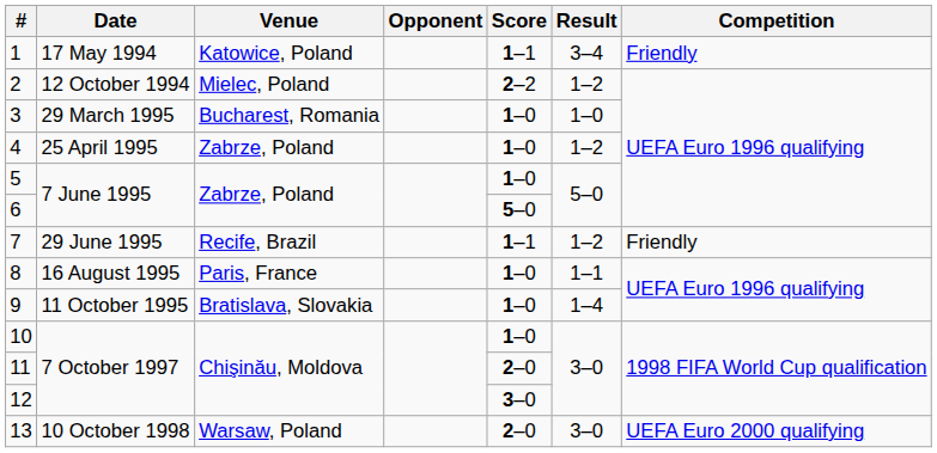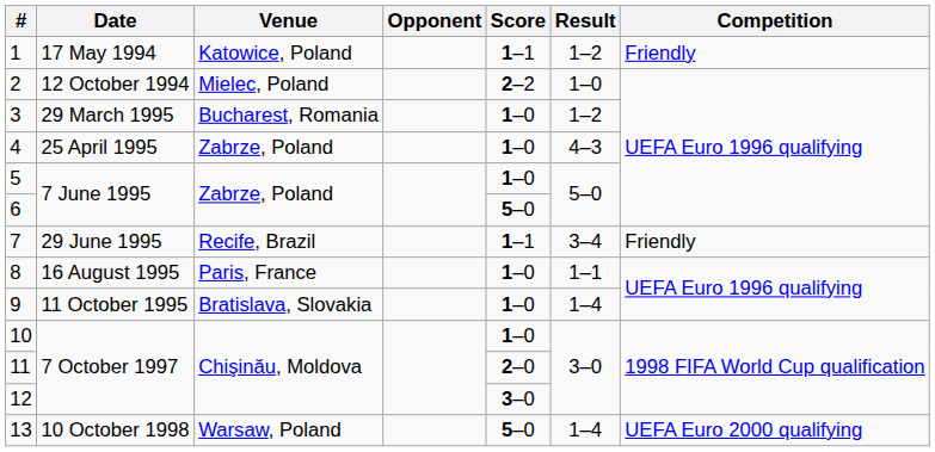 <table class="wikitable" style="align=center">
 <tr>
 <th>#</th>
 <th>Date</th>
 <th>Venue</th>
 <th>Opponent</th>
 <th>Score</th>
 <th>Result</th>
 <th>Competition</th>
 </tr>
 <tr>
 <td>1</td>
 <td>17 May 1994</td>
 <td><a href='#'>Katowice</a>, Poland</td>
 <td></td>
 <td style="text-align:center;"><strong>1</strong>–1</td>
-<td style="text-align:center;">3–4</td>
+<td style="text-align:center;">1–2</td>
 <td><a href='#'>Friendly</a></td>
 </tr>
 <tr>
 <td>2</td>
 <td>12 October 1994</td>
 <td><a href='#'>Mielec</a>, Poland</td>
 <td></td>
 <td style="text-align:center;"><strong>2</strong>–2</td>
-<td style="text-align:center;">1–2</td>
+<td style="text-align:center;">1–0</td>
 <td rowspan=5><a href='#'>UEFA Euro 1996 qualifying</a></td>
 </tr>
 <tr>
 <td>3</td>
 <td>29 March 1995</td>
 <td><a href='#'>Bucharest</a>, Romania</td>
 <td></td>
 <td style="text-align:center;"><strong>1</strong>–0</td>
-<td style="text-align:center;">1–0</td>
+<td style="text-align:center;">1–2</td>
 </tr>
 <tr>
 <td>4</td>
 <td>25 April 1995</td>
 <td><a href='#'>Zabrze</a>, Poland</td>
 <td></td>
 <td style="text-align:center;"><strong>1</strong>–0</td>
-<td style="text-align:center;">1–2</td>
+<td style="text-align:center;">4–3</td>
 </tr>
 <tr>
 <td>5</td>
 <td rowspan=2>7 June 1995</td>
 <td rowspan=2><a href='#'>Zabrze</a>, Poland</td>
 <td rowspan=2></td>
 <td style="text-align:center;"><strong>1</strong>–0</td>
 <td rowspan=2 style="text-align:center;">5–0</td>
 </tr>
 <tr>
 <td>6</td>
 <td style="text-align:center;"><strong>5</strong>–0</td>
 </tr>
 <tr>
 <td>7</td>
 <td>29 June 1995</td>
 <td><a href='#'>Recife</a>, Brazil</td>
 <td></td>
 <td style="text-align:center;"><strong>1</strong>–1</td>
-<td style="text-align:center;">1–2</td>
+<td style="text-align:center;">3–4</td>
 <td>Friendly</td>
 </tr>
 <tr>
 <td>8</td>
 <td>16 August 1995</td>
 <td><a href='#'>Paris</a>, France</td>
 <td></td>
 <td style="text-align:center;"><strong>1</strong>–0</td>
 <td style="text-align:center;">1–1</td>
 <td rowspan=2><a href='#'>UEFA Euro 1996 qualifying</a></td>
 </tr>
 <tr>
 <td>9</td>
 <td>11 October 1995</td>
 <td><a href='#'>Bratislava</a>, Slovakia</td>
 <td></td>
 <td style="text-align:center;"><strong>1</strong>–0</td>
 <td style="text-align:center;">1–4</td>
 </tr>
 <tr>
 <td>10</td>
 <td rowspan=3>7 October 1997</td>
 <td rowspan=3><a href='#'>Chişinău</a>, Moldova</td>
 <td rowspan=3></td>
 <td style="text-align:center;"><strong>1</strong>–0</td>
 <td rowspan=3 style="text-align:center;">3–0</td>
 <td rowspan=3><a href='#'>1998 FIFA World Cup qualification</a></td>
 </tr>
 <tr>
 <td>11</td>
 <td style="text-align:center;"><strong>2</strong>–0</td>
 </tr>
 <tr>
 <td>12</td>
 <td style="text-align:center;"><strong>3</strong>–0</td>
 </tr>
 <tr>
 <td>13</td>
 <td>10 October 1998</td>
 <td><a href='#'>Warsaw</a>, Poland</td>
 <td></td>
-<td style="text-align:center;"><strong>2</strong>–0</td>
-<td style="text-align:center;">3–0</td>
+<td style="text-align:center;"><strong>5</strong>–0</td>
+<td style="text-align:center;">1–4</td>
 <td><a href='#'>UEFA Euro 2000 qualifying</a></td>
 </tr>
 </table>
